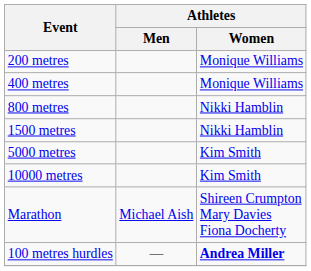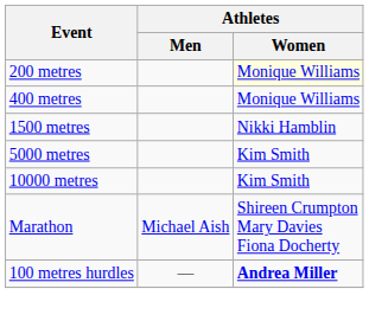 <table class=wikitable style="font-size:90%">
 <tr>
 <th rowspan=2>Event</th>
 <th colspan=2>Athletes</th>
 </tr>
 <tr>
 <th>Men</th>
 <th>Women</th>
 </tr>
 <tr>
 <td><a href='#'>200 metres</a></td>
 <td></td>
-<td><a href='#'>Monique Williams</a></td>
+<td style="background: lightyellow;"><a href='#'>Monique Williams</a></td>
 </tr>
 <tr>
 <td><a href='#'>400 metres</a></td>
 <td></td>
 <td><a href='#'>Monique Williams</a></td>
-</tr>
-<tr>
-<td><a href='#'>800 metres</a></td>
-<td></td>
-<td><a href='#'>Nikki Hamblin</a></td>
 </tr>
 <tr>
 <td><a href='#'>1500 metres</a></td>
 <td></td>
 <td><a href='#'>Nikki Hamblin</a></td>
 </tr>
 <tr>
 <td><a href='#'>5000 metres</a></td>
 <td></td>
 <td><a href='#'>Kim Smith</a></td>
 </tr>
 <tr>
 <td><a href='#'>10000 metres</a></td>
 <td></td>
 <td><a href='#'>Kim Smith</a></td>
 </tr>
 <tr>
 <td><a href='#'>Marathon</a></td>
 <td><a href='#'>Michael Aish</a></td>
 <td><a href='#'>Shireen Crumpton</a><br><a href='#'>Mary Davies</a><br><a href='#'>Fiona Docherty</a></td>
 </tr>
 <tr>
 <td><a href='#'>100 metres hurdles</a></td>
 <td align=center>—</td>
 <td><strong><a href='#'>Andrea Miller</a></strong></td>
 </tr>
 <tr>
 </tr>
 </table>
